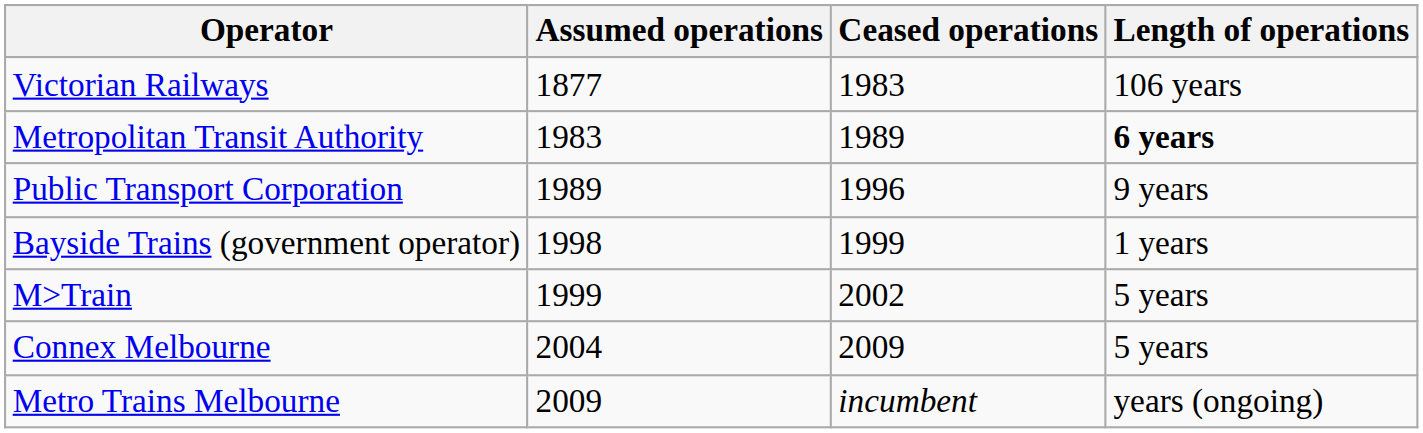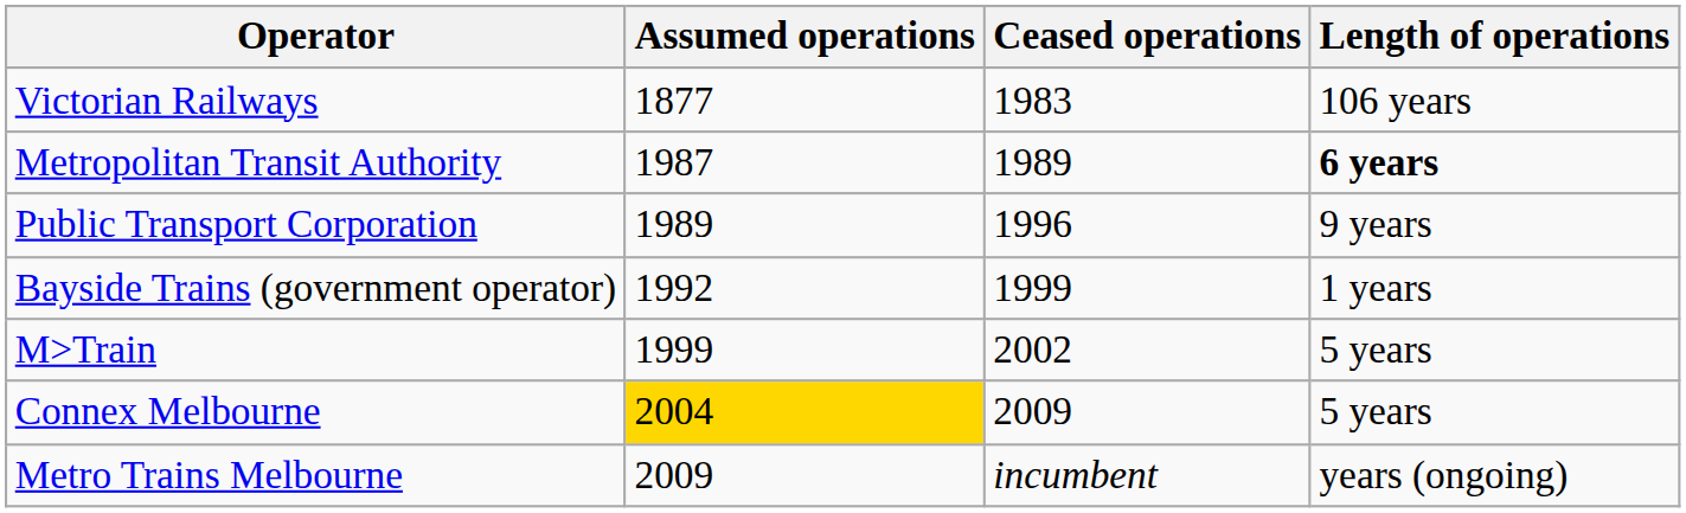 <table class="wikitable">
 <tr>
 <th>Operator</th>
 <th>Assumed operations</th>
 <th>Ceased operations</th>
 <th>Length of operations</th>
 </tr>
 <tr>
 <td><a href='#'>Victorian Railways</a></td>
 <td>1877</td>
 <td>1983</td>
 <td>106 years</td>
 </tr>
 <tr>
 <td><a href='#'>Metropolitan Transit Authority</a></td>
-<td>1983</td>
+<td>1987</td>
 <td>1989</td>
 <td><strong>6 years</strong></td>
 </tr>
 <tr>
 <td><a href='#'>Public Transport Corporation</a></td>
 <td>1989</td>
 <td>1996</td>
 <td>9 years</td>
 </tr>
 <tr>
 <td><a href='#'>Bayside Trains</a> (government operator)</td>
-<td>1998</td>
+<td>1992</td>
 <td>1999</td>
 <td>1 years</td>
 </tr>
 <tr>
 <td><a href='#'>M>Train</a></td>
 <td>1999</td>
 <td>2002</td>
 <td>5 years</td>
 </tr>
 <tr>
 <td><a href='#'>Connex Melbourne</a></td>
-<td>2004</td>
+<td style="background: gold;">2004</td>
 <td>2009</td>
 <td>5 years</td>
 </tr>
 <tr>
 <td><a href='#'>Metro Trains Melbourne</a></td>
 <td>2009</td>
 <td><em>incumbent</em></td>
 <td> years (ongoing)</td>
 </tr>
 </table>
